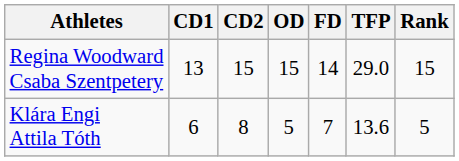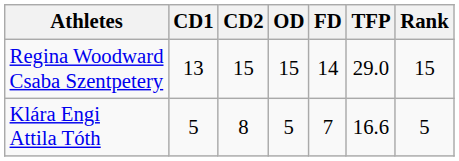 <table class="wikitable" border="1" style="font-size:90%">
 <tr>
 <th>Athletes</th>
 <th>CD1</th>
 <th>CD2</th>
 <th>OD</th>
 <th>FD</th>
 <th>TFP</th>
 <th>Rank</th>
 </tr>
 <tr align=center>
 <td align=left><a href='#'>Regina Woodward</a><br><a href='#'>Csaba Szentpetery</a></td>
 <td>13</td>
 <td>15</td>
 <td>15</td>
 <td>14</td>
 <td>29.0</td>
 <td>15</td>
 </tr>
 <tr align=center>
 <td align=left><a href='#'>Klára Engi</a><br><a href='#'>Attila Tóth</a></td>
-<td>6</td>
+<td>5</td>
 <td>8</td>
 <td>5</td>
 <td>7</td>
-<td>13.6</td>
+<td>16.6</td>
 <td>5</td>
 </tr>
 </table>
